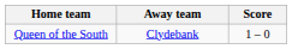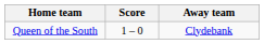 <table class="wikitable" style="text-align: center">
 <tr>
 <th width=140>Home team</th>
+<th width=70>Score</th>
 <th width=140>Away team</th>
-<th width=70>Score</th>
 </tr>
 <tr>
 <td><a href='#'>Queen of the South</a></td>
+<td>1 – 0</td>
 <td><a href='#'>Clydebank</a></td>
-<td>1 – 0</td>
 </tr>
 </table>
